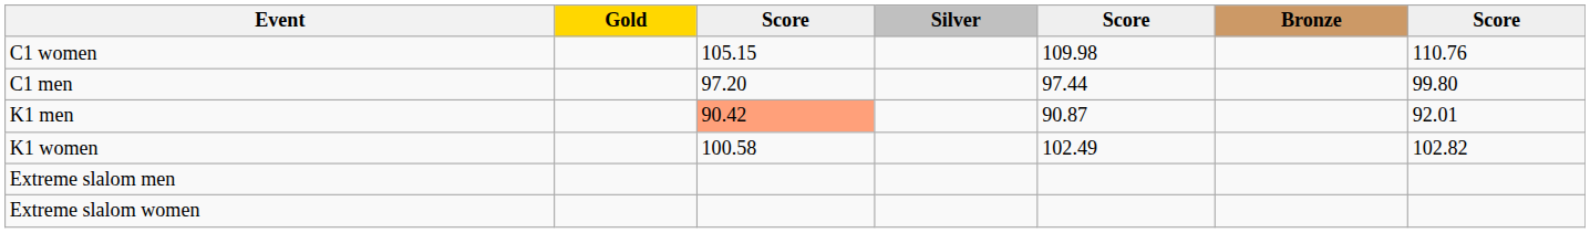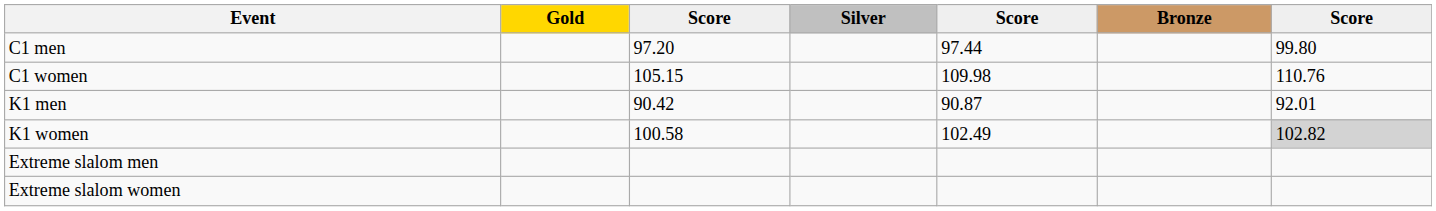 <table class="wikitable" width=100%>
 <tr>
 <th>Event</th>
 <td align=center bgcolor="gold"><strong>Gold</strong></td>
 <td align=center bgcolor="EFEFEF"><strong>Score</strong></td>
 <td align=center bgcolor="silver"><strong>Silver</strong></td>
 <td align=center bgcolor="EFEFEF"><strong>Score</strong></td>
 <td align=center bgcolor="CC9966"><strong>Bronze</strong></td>
 <td align=center bgcolor="EFEFEF"><strong>Score</strong></td>
 </tr>
 <tr>
+<td>C1 men</td>
+<td></td>
+<td>97.20</td>
+<td></td>
+<td>97.44</td>
+<td></td>
+<td>99.80</td>
+</tr>
+<tr>
 <td>C1 women</td>
 <td></td>
 <td>105.15</td>
 <td></td>
 <td>109.98</td>
 <td></td>
 <td>110.76</td>
 </tr>
 <tr>
-<td>C1 men</td>
-<td></td>
-<td>97.20</td>
-<td></td>
-<td>97.44</td>
-<td></td>
-<td>99.80</td>
-</tr>
-<tr>
 <td>K1 men</td>
 <td></td>
-<td style="background: lightsalmon;">90.42</td>
+<td>90.42</td>
 <td></td>
 <td>90.87</td>
 <td></td>
 <td>92.01</td>
 </tr>
 <tr>
 <td>K1 women</td>
 <td></td>
 <td>100.58</td>
 <td></td>
 <td>102.49</td>
 <td></td>
-<td>102.82</td>
+<td style="background: lightgrey;">102.82</td>
 </tr>
 <tr>
 <td>Extreme slalom men</td>
 <td></td>
 <td></td>
 <td></td>
 <td></td>
 <td></td>
 <td></td>
 </tr>
 <tr>
 <td>Extreme slalom women</td>
 <td></td>
 <td></td>
 <td></td>
 <td></td>
 <td></td>
 <td></td>
 </tr>
 </table>
